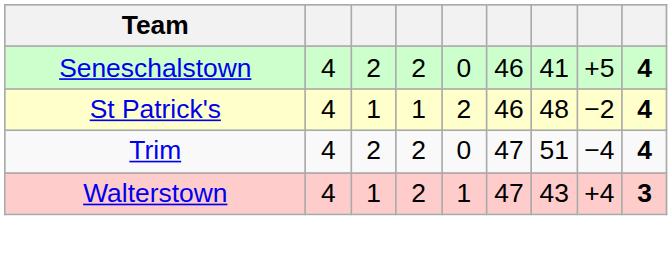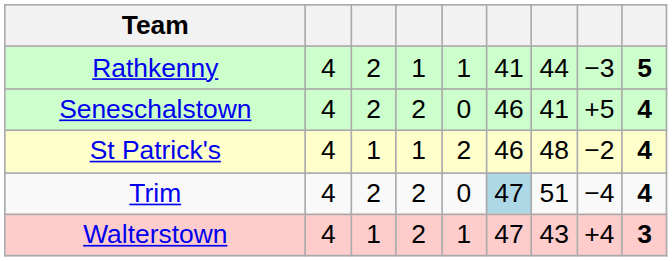 <table class="wikitable" style="text-align:center">
 <tr>
 <th width="175">Team</th>
 <th width="20"></th>
 <th width="20"></th>
 <th width="20"></th>
 <th width="20"></th>
 <th width="20"></th>
 <th width="20"></th>
 <th width="20"></th>
 <th width="20"></th>
+</tr>
+<tr style="background:#cfc;">
+<td><a href='#'>Rathkenny</a></td>
+<td>4</td>
+<td>2</td>
+<td>1</td>
+<td>1</td>
+<td>41</td>
+<td>44</td>
+<td>−3</td>
+<td><strong>5</strong></td>
 </tr>
 <tr style="background:#cfc;">
 <td><a href='#'>Seneschalstown</a></td>
 <td>4</td>
 <td>2</td>
 <td>2</td>
 <td>0</td>
 <td>46</td>
 <td>41</td>
 <td>+5</td>
 <td><strong>4</strong></td>
 </tr>
 <tr style="background:#ffffcc;">
 <td><a href='#'>St Patrick's</a></td>
 <td>4</td>
 <td>1</td>
 <td>1</td>
 <td>2</td>
 <td>46</td>
 <td>48</td>
 <td>−2</td>
 <td><strong>4</strong></td>
 </tr>
 <tr>
 <td><a href='#'>Trim</a></td>
 <td>4</td>
 <td>2</td>
 <td>2</td>
 <td>0</td>
-<td>47</td>
+<td style="background: lightblue;">47</td>
 <td>51</td>
 <td>−4</td>
 <td><strong>4</strong></td>
 </tr>
 <tr style="background:#fcc;">
 <td><a href='#'>Walterstown</a></td>
 <td>4</td>
 <td>1</td>
 <td>2</td>
 <td>1</td>
 <td>47</td>
 <td>43</td>
 <td>+4</td>
 <td><strong>3</strong></td>
 </tr>
 </table>
